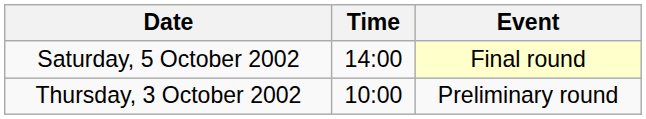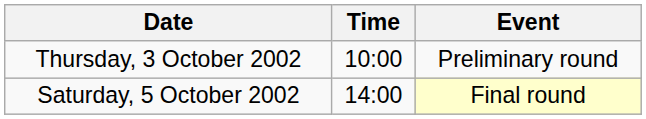 <table class = "wikitable" style="text-align:center;">
 <tr>
 <th width=220>Date</th>
 <th width=50>Time</th>
 <th width=150>Event</th>
 </tr>
 <tr>
+<td>Thursday, 3 October 2002</td>
+<td>10:00</td>
+<td>Preliminary round</td>
+</tr>
+<tr>
 <td>Saturday, 5 October 2002</td>
 <td>14:00</td>
 <td bgcolor=ffffcc>Final round</td>
 </tr>
-<tr>
-<td>Thursday, 3 October 2002</td>
-<td>10:00</td>
-<td>Preliminary round</td>
-</tr>
 </table>
